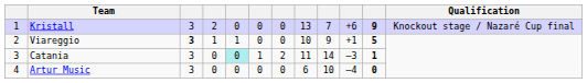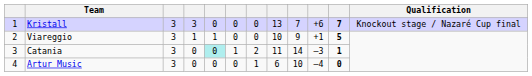 <table class="wikitable" style="font-size: 95%">
 <tr>
 <th width="25"></th>
 <th width="200">Team</th>
 <th width="25"></th>
 <th width="25"></th>
 <th width="25"></th>
 <th width="25"></th>
 <th width="25"></th>
 <th width="25"></th>
 <th width="25"></th>
 <th width="25"></th>
 <th width="25"></th>
 <th width="260">Qualification</th>
 </tr>
 <tr align=center bgcolor=#d5d3ff>
 <td>1</td>
 <td align=left> <a href='#'>Kristall</a></td>
 <td>3</td>
-<td>2</td>
+<td>3</td>
 <td>0</td>
 <td>0</td>
 <td>0</td>
 <td>13</td>
 <td>7</td>
 <td>+6</td>
-<td><strong>9</strong></td>
+<td><strong>7</strong></td>
 <td>Knockout stage / Nazaré Cup final</td>
 </tr>
 <tr align=center>
 <td>2</td>
 <td align=left> Viareggio</td>
-<td><strong>3</strong></td>
+<td>3</td>
 <td>1</td>
 <td>1</td>
 <td>0</td>
 <td>0</td>
 <td>10</td>
 <td>9</td>
 <td>+1</td>
 <td><strong>5</strong></td>
 <td rowspan=3></td>
 </tr>
 <tr align=center>
 <td>3</td>
 <td align=left> Catania</td>
 <td>3</td>
 <td>0</td>
 <td style="background: paleturquoise;">0</td>
 <td>1</td>
 <td>2</td>
 <td>11</td>
 <td>14</td>
 <td>–3</td>
 <td><strong>1</strong></td>
 </tr>
 <tr align=center>
 <td>4</td>
 <td align=left> <a href='#'>Artur Music</a></td>
 <td>3</td>
 <td>0</td>
 <td>0</td>
 <td>0</td>
-<td>0</td>
+<td>1</td>
 <td>6</td>
 <td>10</td>
 <td>–4</td>
 <td><strong>0</strong></td>
 </tr>
 </table>
